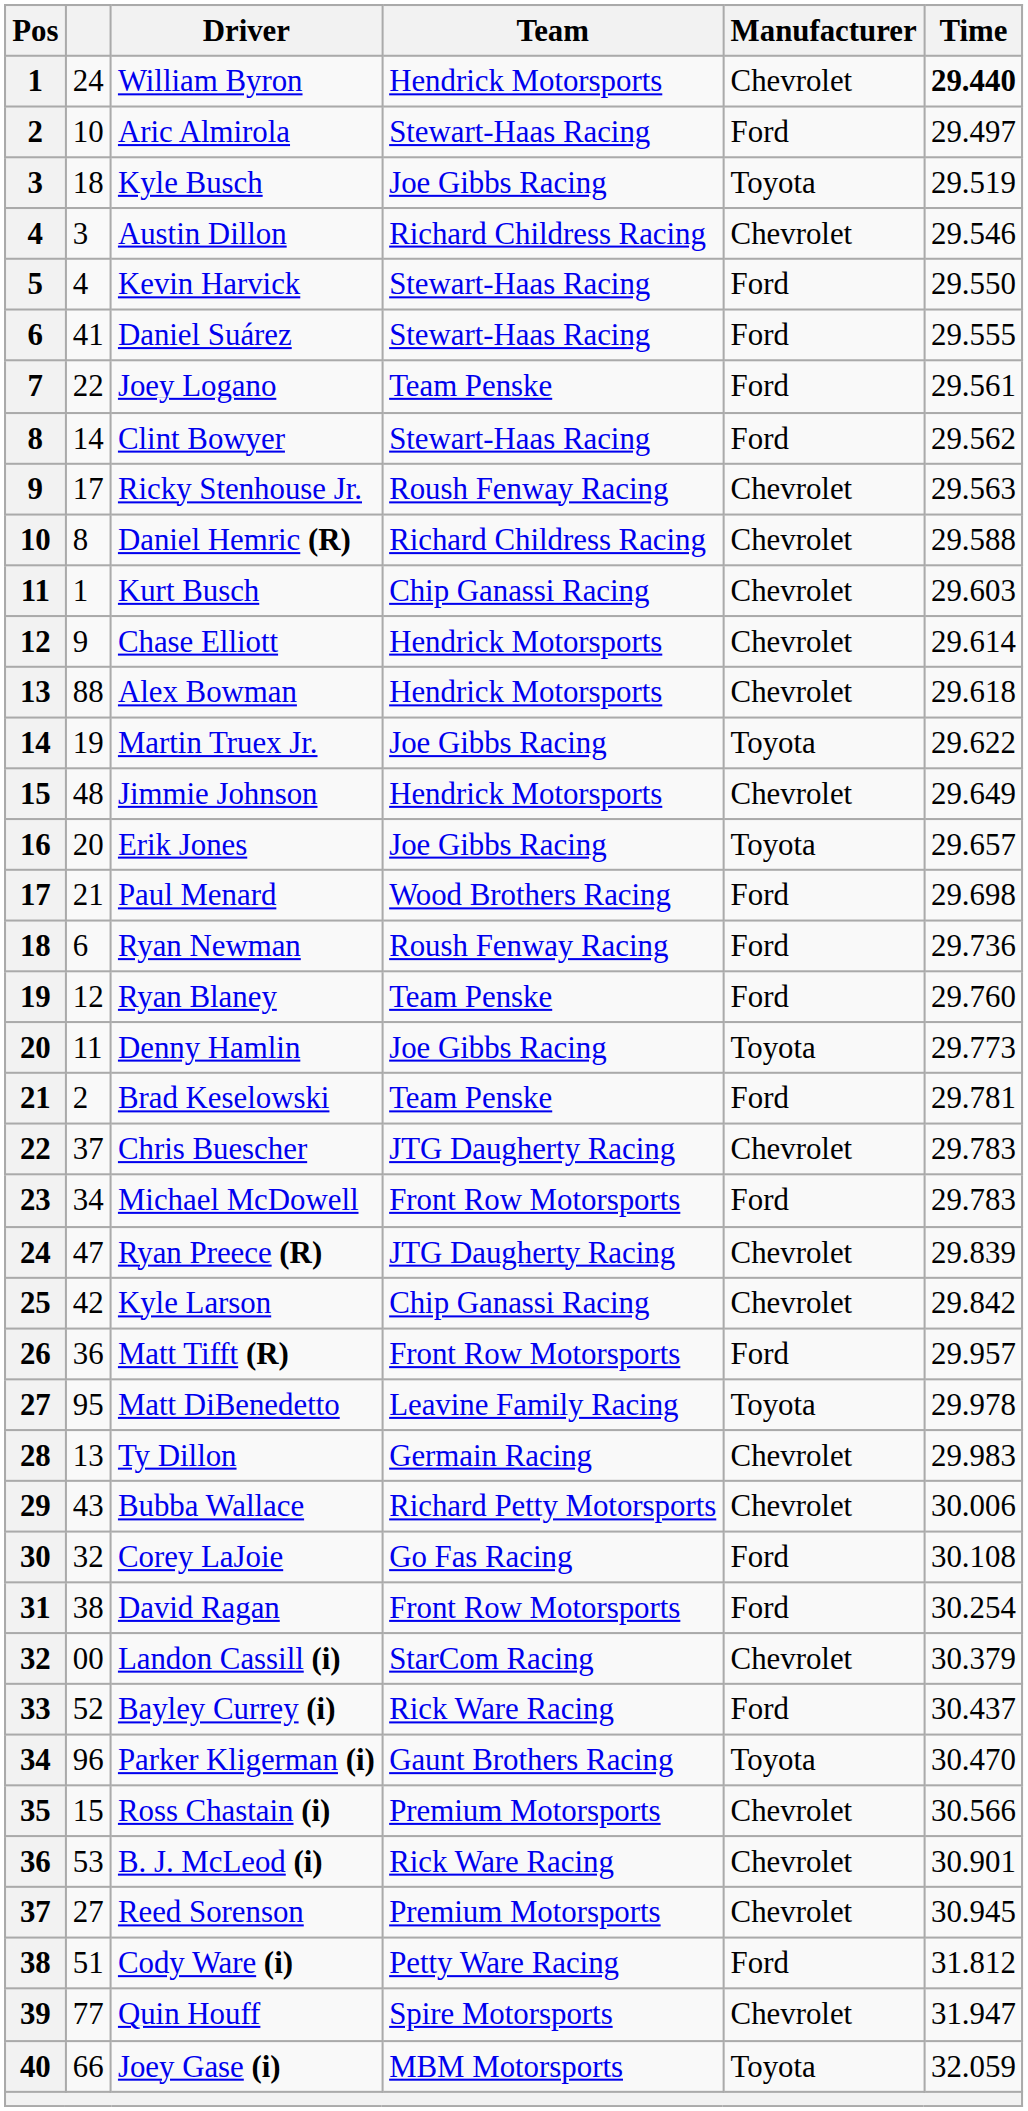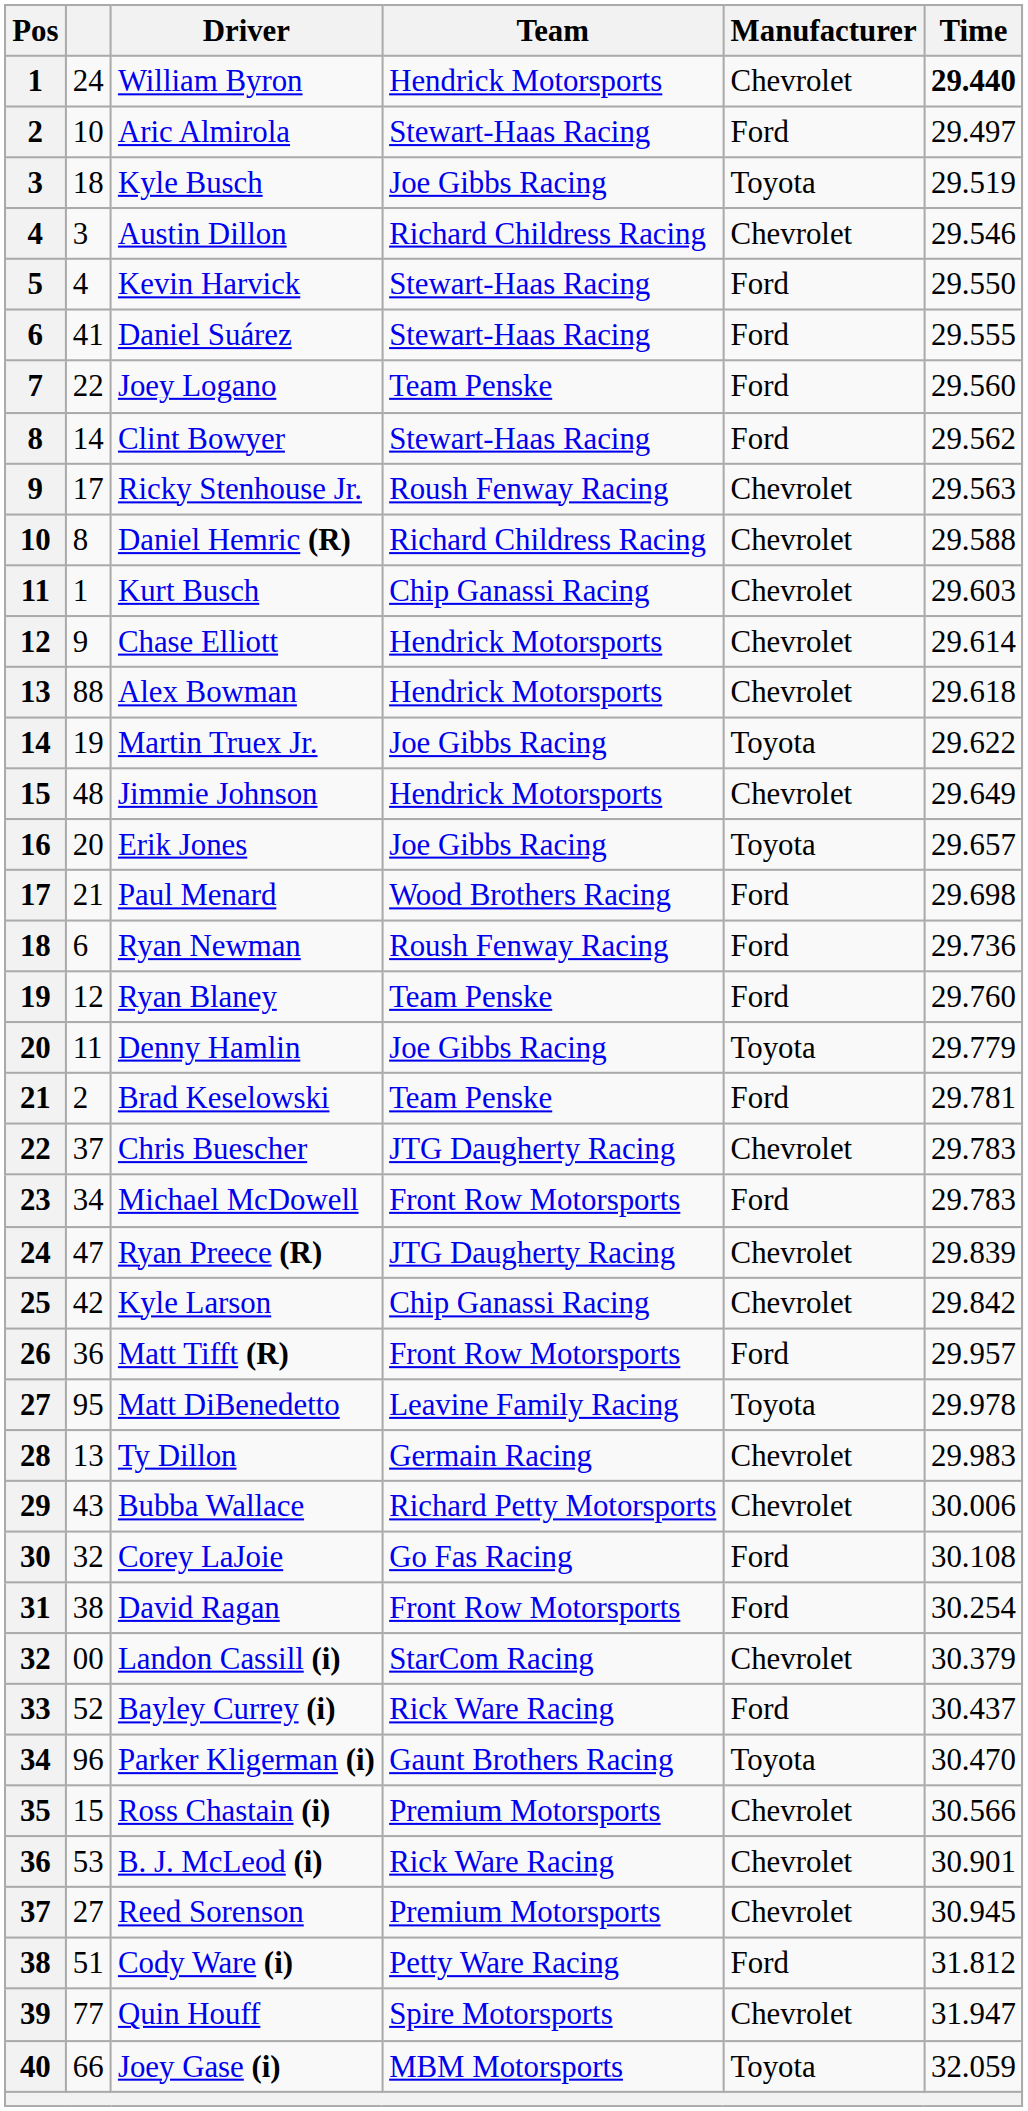 <table class="wikitable" style="font-size:95%">
 <tr>
 <th>Pos</th>
 <th></th>
 <th>Driver</th>
 <th>Team</th>
 <th>Manufacturer</th>
 <th>Time</th>
 </tr>
 <tr>
 <th>1</th>
 <td>24</td>
 <td><a href='#'>William Byron</a></td>
 <td><a href='#'>Hendrick Motorsports</a></td>
 <td>Chevrolet</td>
 <td><strong>29.440</strong></td>
 </tr>
 <tr>
 <th>2</th>
 <td>10</td>
 <td><a href='#'>Aric Almirola</a></td>
 <td><a href='#'>Stewart-Haas Racing</a></td>
 <td>Ford</td>
 <td>29.497</td>
 </tr>
 <tr>
 <th>3</th>
 <td>18</td>
 <td><a href='#'>Kyle Busch</a></td>
 <td><a href='#'>Joe Gibbs Racing</a></td>
 <td>Toyota</td>
 <td>29.519</td>
 </tr>
 <tr>
 <th>4</th>
 <td>3</td>
 <td><a href='#'>Austin Dillon</a></td>
 <td><a href='#'>Richard Childress Racing</a></td>
 <td>Chevrolet</td>
 <td>29.546</td>
 </tr>
 <tr>
 <th>5</th>
 <td>4</td>
 <td><a href='#'>Kevin Harvick</a></td>
 <td><a href='#'>Stewart-Haas Racing</a></td>
 <td>Ford</td>
 <td>29.550</td>
 </tr>
 <tr>
 <th>6</th>
 <td>41</td>
 <td><a href='#'>Daniel Suárez</a></td>
 <td><a href='#'>Stewart-Haas Racing</a></td>
 <td>Ford</td>
 <td>29.555</td>
 </tr>
 <tr>
 <th>7</th>
 <td>22</td>
 <td><a href='#'>Joey Logano</a></td>
 <td><a href='#'>Team Penske</a></td>
 <td>Ford</td>
-<td>29.561</td>
+<td>29.560</td>
 </tr>
 <tr>
 <th>8</th>
 <td>14</td>
 <td><a href='#'>Clint Bowyer</a></td>
 <td><a href='#'>Stewart-Haas Racing</a></td>
 <td>Ford</td>
 <td>29.562</td>
 </tr>
 <tr>
 <th>9</th>
 <td>17</td>
 <td><a href='#'>Ricky Stenhouse Jr.</a></td>
 <td><a href='#'>Roush Fenway Racing</a></td>
 <td>Chevrolet</td>
 <td>29.563</td>
 </tr>
 <tr>
 <th>10</th>
 <td>8</td>
 <td><a href='#'>Daniel Hemric</a> <strong>(R)</strong></td>
 <td><a href='#'>Richard Childress Racing</a></td>
 <td>Chevrolet</td>
 <td>29.588</td>
 </tr>
 <tr>
 <th>11</th>
 <td>1</td>
 <td><a href='#'>Kurt Busch</a></td>
 <td><a href='#'>Chip Ganassi Racing</a></td>
 <td>Chevrolet</td>
 <td>29.603</td>
 </tr>
 <tr>
 <th>12</th>
 <td>9</td>
 <td><a href='#'>Chase Elliott</a></td>
 <td><a href='#'>Hendrick Motorsports</a></td>
 <td>Chevrolet</td>
 <td>29.614</td>
 </tr>
 <tr>
 <th>13</th>
 <td>88</td>
 <td><a href='#'>Alex Bowman</a></td>
 <td><a href='#'>Hendrick Motorsports</a></td>
 <td>Chevrolet</td>
 <td>29.618</td>
 </tr>
 <tr>
 <th>14</th>
 <td>19</td>
 <td><a href='#'>Martin Truex Jr.</a></td>
 <td><a href='#'>Joe Gibbs Racing</a></td>
 <td>Toyota</td>
 <td>29.622</td>
 </tr>
 <tr>
 <th>15</th>
 <td>48</td>
 <td><a href='#'>Jimmie Johnson</a></td>
 <td><a href='#'>Hendrick Motorsports</a></td>
 <td>Chevrolet</td>
 <td>29.649</td>
 </tr>
 <tr>
 <th>16</th>
 <td>20</td>
 <td><a href='#'>Erik Jones</a></td>
 <td><a href='#'>Joe Gibbs Racing</a></td>
 <td>Toyota</td>
 <td>29.657</td>
 </tr>
 <tr>
 <th>17</th>
 <td>21</td>
 <td><a href='#'>Paul Menard</a></td>
 <td><a href='#'>Wood Brothers Racing</a></td>
 <td>Ford</td>
 <td>29.698</td>
 </tr>
 <tr>
 <th>18</th>
 <td>6</td>
 <td><a href='#'>Ryan Newman</a></td>
 <td><a href='#'>Roush Fenway Racing</a></td>
 <td>Ford</td>
 <td>29.736</td>
 </tr>
 <tr>
 <th>19</th>
 <td>12</td>
 <td><a href='#'>Ryan Blaney</a></td>
 <td><a href='#'>Team Penske</a></td>
 <td>Ford</td>
 <td>29.760</td>
 </tr>
 <tr>
 <th>20</th>
 <td>11</td>
 <td><a href='#'>Denny Hamlin</a></td>
 <td><a href='#'>Joe Gibbs Racing</a></td>
 <td>Toyota</td>
-<td>29.773</td>
+<td>29.779</td>
 </tr>
 <tr>
 <th>21</th>
 <td>2</td>
 <td><a href='#'>Brad Keselowski</a></td>
 <td><a href='#'>Team Penske</a></td>
 <td>Ford</td>
 <td>29.781</td>
 </tr>
 <tr>
 <th>22</th>
 <td>37</td>
 <td><a href='#'>Chris Buescher</a></td>
 <td><a href='#'>JTG Daugherty Racing</a></td>
 <td>Chevrolet</td>
 <td>29.783</td>
 </tr>
 <tr>
 <th>23</th>
 <td>34</td>
 <td><a href='#'>Michael McDowell</a></td>
 <td><a href='#'>Front Row Motorsports</a></td>
 <td>Ford</td>
 <td>29.783</td>
 </tr>
 <tr>
 <th>24</th>
 <td>47</td>
 <td><a href='#'>Ryan Preece</a> <strong>(R)</strong></td>
 <td><a href='#'>JTG Daugherty Racing</a></td>
 <td>Chevrolet</td>
 <td>29.839</td>
 </tr>
 <tr>
 <th>25</th>
 <td>42</td>
 <td><a href='#'>Kyle Larson</a></td>
 <td><a href='#'>Chip Ganassi Racing</a></td>
 <td>Chevrolet</td>
 <td>29.842</td>
 </tr>
 <tr>
 <th>26</th>
 <td>36</td>
 <td><a href='#'>Matt Tifft</a> <strong>(R)</strong></td>
 <td><a href='#'>Front Row Motorsports</a></td>
 <td>Ford</td>
 <td>29.957</td>
 </tr>
 <tr>
 <th>27</th>
 <td>95</td>
 <td><a href='#'>Matt DiBenedetto</a></td>
 <td><a href='#'>Leavine Family Racing</a></td>
 <td>Toyota</td>
 <td>29.978</td>
 </tr>
 <tr>
 <th>28</th>
 <td>13</td>
 <td><a href='#'>Ty Dillon</a></td>
 <td><a href='#'>Germain Racing</a></td>
 <td>Chevrolet</td>
 <td>29.983</td>
 </tr>
 <tr>
 <th>29</th>
 <td>43</td>
 <td><a href='#'>Bubba Wallace</a></td>
 <td><a href='#'>Richard Petty Motorsports</a></td>
 <td>Chevrolet</td>
 <td>30.006</td>
 </tr>
 <tr>
 <th>30</th>
 <td>32</td>
 <td><a href='#'>Corey LaJoie</a></td>
 <td><a href='#'>Go Fas Racing</a></td>
 <td>Ford</td>
 <td>30.108</td>
 </tr>
 <tr>
 <th>31</th>
 <td>38</td>
 <td><a href='#'>David Ragan</a></td>
 <td><a href='#'>Front Row Motorsports</a></td>
 <td>Ford</td>
 <td>30.254</td>
 </tr>
 <tr>
 <th>32</th>
 <td>00</td>
 <td><a href='#'>Landon Cassill</a> <strong>(i)</strong></td>
 <td><a href='#'>StarCom Racing</a></td>
 <td>Chevrolet</td>
 <td>30.379</td>
 </tr>
 <tr>
 <th>33</th>
 <td>52</td>
 <td><a href='#'>Bayley Currey</a> <strong>(i)</strong></td>
 <td><a href='#'>Rick Ware Racing</a></td>
 <td>Ford</td>
 <td>30.437</td>
 </tr>
 <tr>
 <th>34</th>
 <td>96</td>
 <td><a href='#'>Parker Kligerman</a> <strong>(i)</strong></td>
 <td><a href='#'>Gaunt Brothers Racing</a></td>
 <td>Toyota</td>
 <td>30.470</td>
 </tr>
 <tr>
 <th>35</th>
 <td>15</td>
 <td><a href='#'>Ross Chastain</a> <strong>(i)</strong></td>
 <td><a href='#'>Premium Motorsports</a></td>
 <td>Chevrolet</td>
 <td>30.566</td>
 </tr>
 <tr>
 <th>36</th>
 <td>53</td>
 <td><a href='#'>B. J. McLeod</a> <strong>(i)</strong></td>
 <td><a href='#'>Rick Ware Racing</a></td>
 <td>Chevrolet</td>
 <td>30.901</td>
 </tr>
 <tr>
 <th>37</th>
 <td>27</td>
 <td><a href='#'>Reed Sorenson</a></td>
 <td><a href='#'>Premium Motorsports</a></td>
 <td>Chevrolet</td>
 <td>30.945</td>
 </tr>
 <tr>
 <th>38</th>
 <td>51</td>
 <td><a href='#'>Cody Ware</a> <strong>(i)</strong></td>
 <td><a href='#'>Petty Ware Racing</a></td>
 <td>Ford</td>
 <td>31.812</td>
 </tr>
 <tr>
 <th>39</th>
 <td>77</td>
 <td><a href='#'>Quin Houff</a></td>
 <td><a href='#'>Spire Motorsports</a></td>
 <td>Chevrolet</td>
 <td>31.947</td>
 </tr>
 <tr>
 <th>40</th>
 <td>66</td>
 <td><a href='#'>Joey Gase</a> <strong>(i)</strong></td>
 <td><a href='#'>MBM Motorsports</a></td>
 <td>Toyota</td>
 <td>32.059</td>
 </tr>
 <tr>
 <th colspan="6"></th>
 </tr>
 </table>
